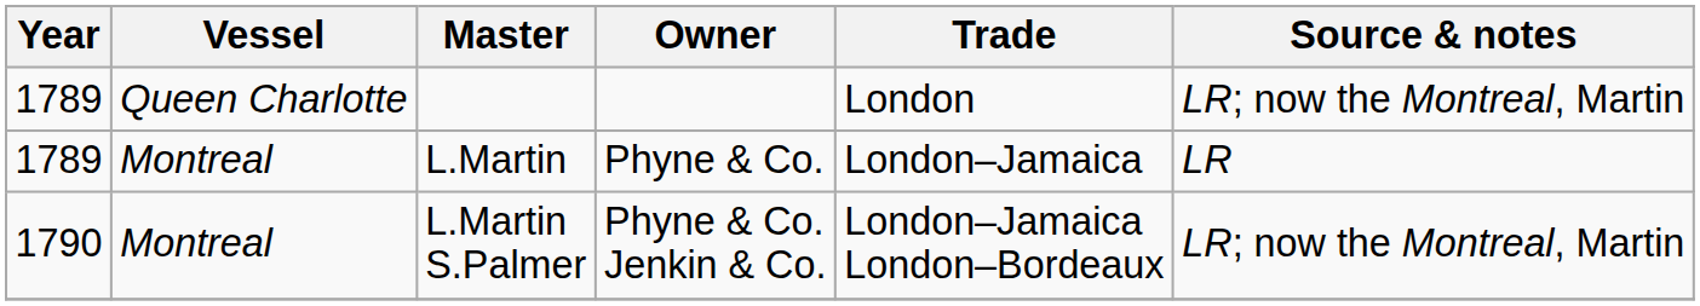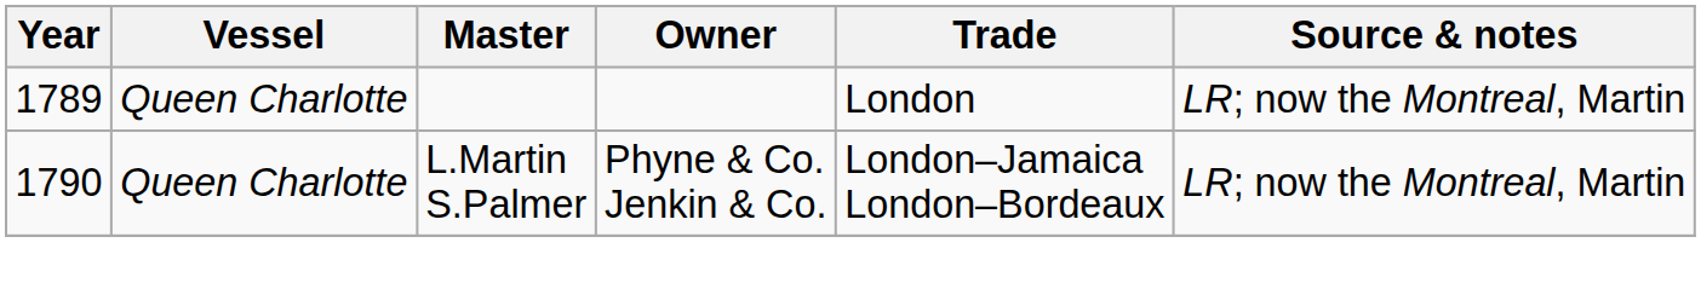 <table class=" wikitable">
 <tr>
 <th>Year</th>
 <th>Vessel</th>
 <th>Master</th>
 <th>Owner</th>
 <th>Trade</th>
 <th>Source & notes</th>
 </tr>
 <tr>
 <td>1789</td>
 <td><em>Queen Charlotte</em></td>
 <td></td>
 <td></td>
 <td>London</td>
 <td><em>LR</em>; now the <em>Montreal</em>, Martin</td>
 </tr>
 <tr>
-<td>1789</td>
-<td><em>Montreal</em></td>
-<td>L.Martin</td>
-<td>Phyne & Co.</td>
-<td>London–Jamaica</td>
-<td><em>LR</em></td>
-</tr>
-<tr>
 <td>1790</td>
-<td><em>Montreal</em></td>
+<td><em>Queen Charlotte</em></td>
 <td>L.Martin<br>S.Palmer</td>
 <td>Phyne & Co.<br>Jenkin & Co.</td>
 <td>London–Jamaica<br>London–Bordeaux</td>
 <td><em>LR</em>; now the <em>Montreal</em>, Martin</td>
 </tr>
 <tr>
 </tr>
 </table>
